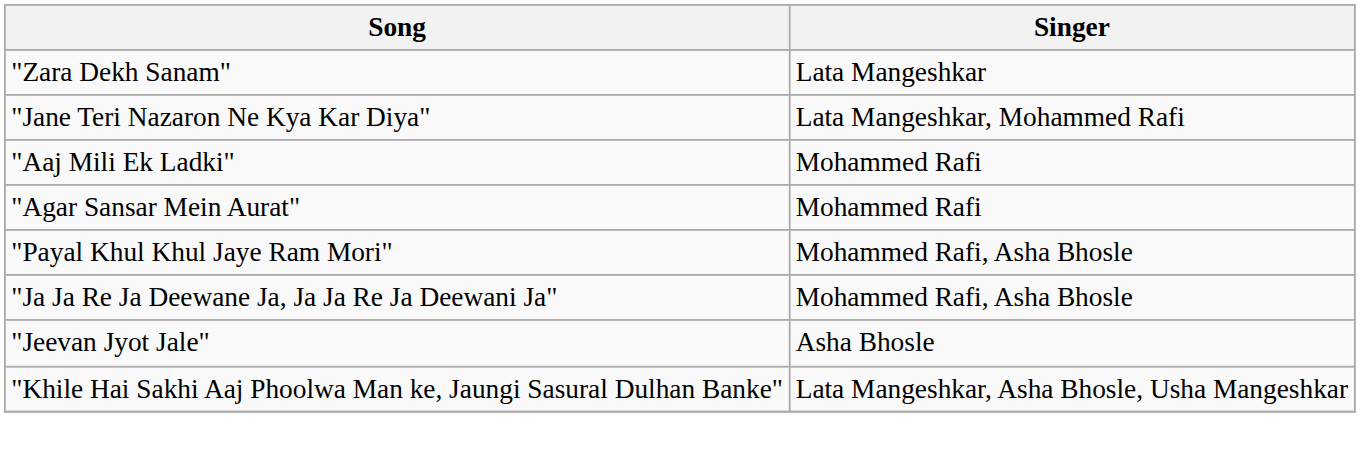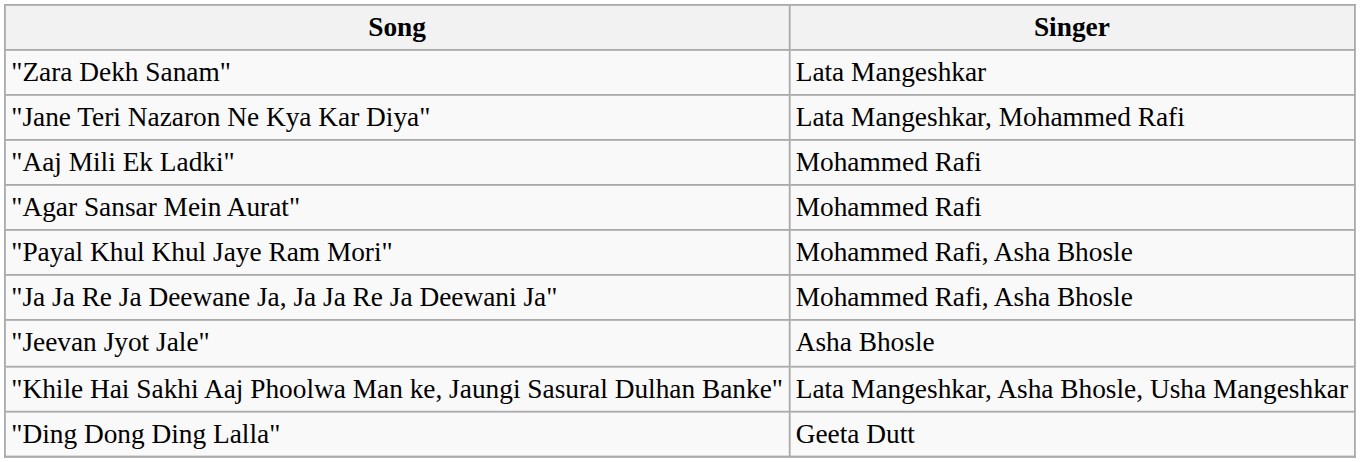 <table class="wikitable" style="font-size:95%;">
 <tr>
 <th>Song</th>
 <th>Singer</th>
 </tr>
 <tr>
 <td>"Zara Dekh Sanam"</td>
 <td>Lata Mangeshkar</td>
 </tr>
 <tr>
 <td>"Jane Teri Nazaron Ne Kya Kar Diya"</td>
 <td>Lata Mangeshkar, Mohammed Rafi</td>
 </tr>
 <tr>
 <td>"Aaj Mili Ek Ladki"</td>
 <td>Mohammed Rafi</td>
 </tr>
 <tr>
 <td>"Agar Sansar Mein Aurat"</td>
 <td>Mohammed Rafi</td>
 </tr>
 <tr>
 <td>"Payal Khul Khul Jaye Ram Mori"</td>
 <td>Mohammed Rafi, Asha Bhosle</td>
 </tr>
 <tr>
 <td>"Ja Ja Re Ja Deewane Ja, Ja Ja Re Ja Deewani Ja"</td>
 <td>Mohammed Rafi, Asha Bhosle</td>
 </tr>
 <tr>
 <td>"Jeevan Jyot Jale"</td>
 <td>Asha Bhosle</td>
 </tr>
 <tr>
 <td>"Khile Hai Sakhi Aaj Phoolwa Man ke, Jaungi Sasural Dulhan Banke"</td>
 <td>Lata Mangeshkar, Asha Bhosle, Usha Mangeshkar</td>
 </tr>
 <tr>
+<td>"Ding Dong Ding Lalla"</td>
+<td>Geeta Dutt</td>
+</tr>
+<tr>
 </tr>
 </table>
